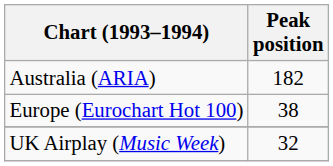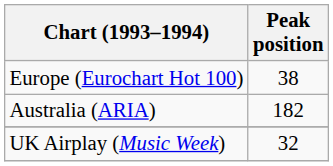 <table class="wikitable sortable">
 <tr>
 <th>Chart (1993–1994)</th>
 <th>Peak<br>position</th>
 </tr>
 <tr>
+<td>Europe (<a href='#'>Eurochart Hot 100</a>)</td>
+<td align="center">38</td>
+</tr>
+<tr>
 <td>Australia (<a href='#'>ARIA</a>)</td>
 <td align="center">182</td>
-</tr>
-<tr>
-<td>Europe (<a href='#'>Eurochart Hot 100</a>)</td>
-<td align="center">38</td>
 </tr>
 <tr>
 </tr>
 <tr>
 <td>UK Airplay (<em><a href='#'>Music Week</a></em>)</td>
 <td align="center">32</td>
 </tr>
 <tr>
 </tr>
 </table>
